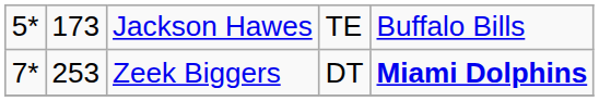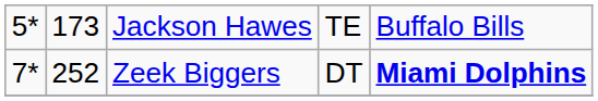 <table class="wikitable">
 <tr>
 <td>5*</td>
 <td>173</td>
 <td><a href='#'>Jackson Hawes</a></td>
 <td>TE</td>
 <td><a href='#'>Buffalo Bills</a></td>
 </tr>
 <tr>
 <td>7*</td>
-<td>253</td>
+<td>252</td>
 <td><a href='#'>Zeek Biggers</a></td>
 <td>DT</td>
 <td><strong><a href='#'>Miami Dolphins</a></strong></td>
 </tr>
 <tr>
 </tr>
 </table>
